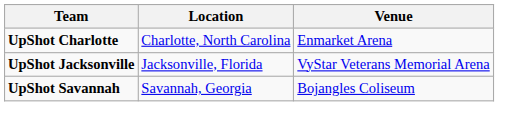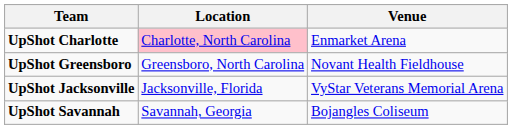 <table class="wikitable" style="font-size:85%">
 <tr>
 <th>Team</th>
 <th>Location</th>
 <th>Venue</th>
 </tr>
 <tr>
 <td><strong>UpShot Charlotte</strong></td>
-<td><a href='#'>Charlotte, North Carolina</a></td>
+<td style="background: pink;"><a href='#'>Charlotte, North Carolina</a></td>
 <td><a href='#'>Enmarket Arena</a></td>
+</tr>
+<tr>
+<td><strong>UpShot Greensboro</strong></td>
+<td><a href='#'>Greensboro, North Carolina</a></td>
+<td><a href='#'>Novant Health Fieldhouse</a></td>
 </tr>
 <tr>
 <td><strong>UpShot Jacksonville</strong></td>
 <td><a href='#'>Jacksonville, Florida</a></td>
 <td><a href='#'>VyStar Veterans Memorial Arena</a></td>
 </tr>
 <tr>
 <td><strong>UpShot Savannah</strong></td>
 <td><a href='#'>Savannah, Georgia</a></td>
 <td><a href='#'>Bojangles Coliseum</a></td>
 </tr>
 </table>
